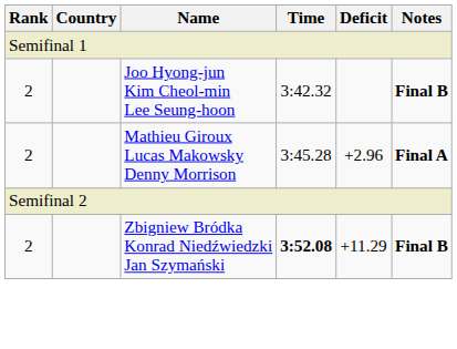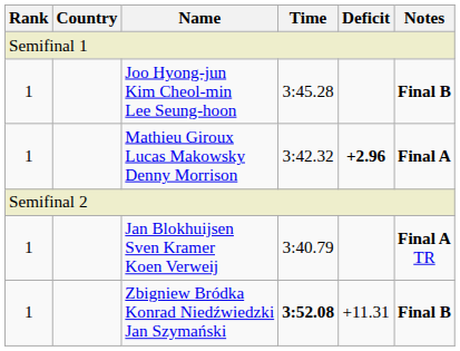 <table class="wikitable" style="text-align:center;">
 <tr>
 <th>Rank</th>
 <th>Country</th>
 <th>Name</th>
 <th>Time</th>
 <th>Deficit</th>
 <th>Notes</th>
 </tr>
 <tr>
 <td colspan="6" align="left" style="background: #eeeecc">Semifinal 1</td>
 </tr>
 <tr>
-<td>2</td>
+<td>1</td>
 <td align=left></td>
 <td align=left><a href='#'>Joo Hyong-jun</a><br><a href='#'>Kim Cheol-min</a><br><a href='#'>Lee Seung-hoon</a></td>
-<td>3:42.32</td>
+<td>3:45.28</td>
 <td></td>
 <td><strong>Final B</strong></td>
 </tr>
 <tr>
-<td>2</td>
+<td>1</td>
 <td align=left></td>
 <td align=left><a href='#'>Mathieu Giroux</a><br><a href='#'>Lucas Makowsky</a><br><a href='#'>Denny Morrison</a></td>
-<td>3:45.28</td>
-<td>+2.96</td>
+<td>3:42.32</td>
+<td><strong>+2.96</strong></td>
 <td><strong>Final A</strong></td>
 </tr>
 <tr>
 <td colspan="6" align="left" style="background: #eeeecc">Semifinal 2</td>
 </tr>
 <tr>
-<td>2</td>
+<td>1</td>
+<td align=left></td>
+<td align=left><a href='#'>Jan Blokhuijsen</a><br><a href='#'>Sven Kramer</a><br><a href='#'>Koen Verweij</a></td>
+<td>3:40.79</td>
+<td></td>
+<td><strong>Final A</strong><br><a href='#'>TR</a></td>
+</tr>
+<tr>
+<td>1</td>
 <td align=left></td>
 <td align=left><a href='#'>Zbigniew Bródka</a><br><a href='#'>Konrad Niedźwiedzki</a><br><a href='#'>Jan Szymański</a></td>
 <td><strong>3:52.08</strong></td>
-<td>+11.29</td>
+<td>+11.31</td>
 <td><strong>Final B</strong></td>
 </tr>
 </table>
